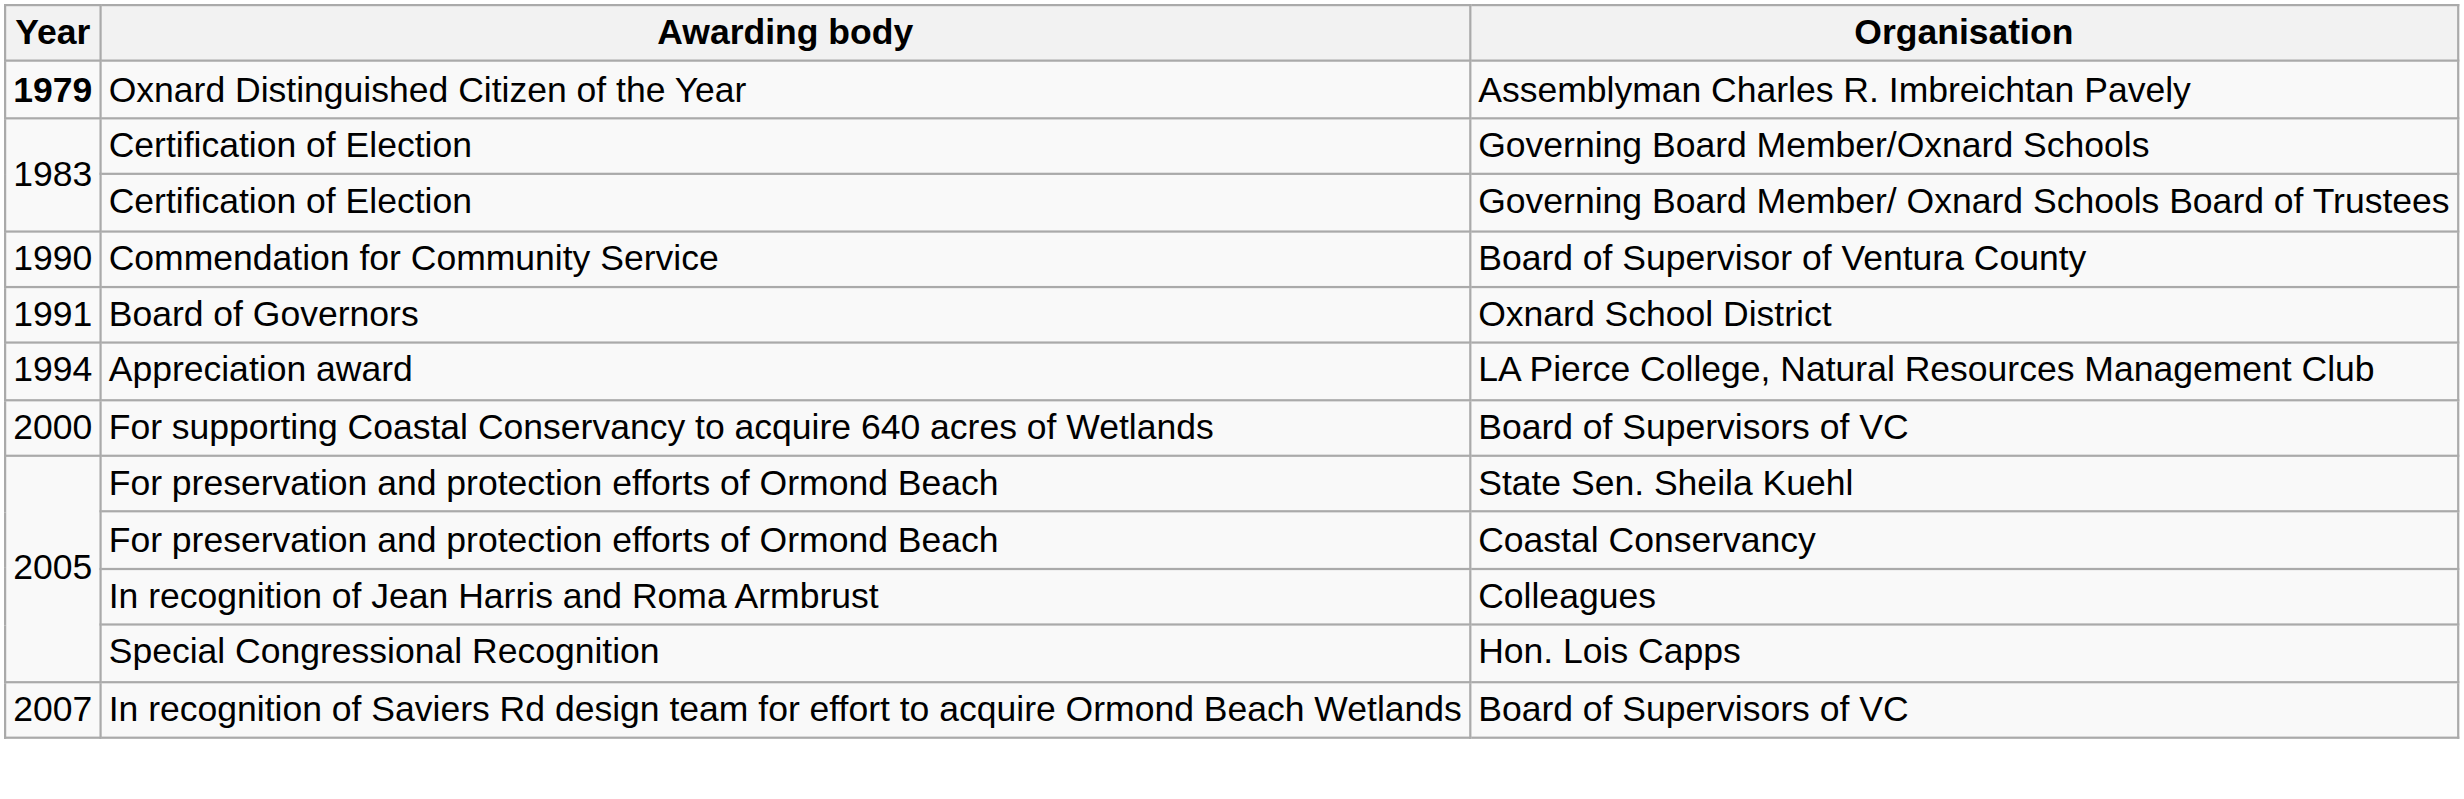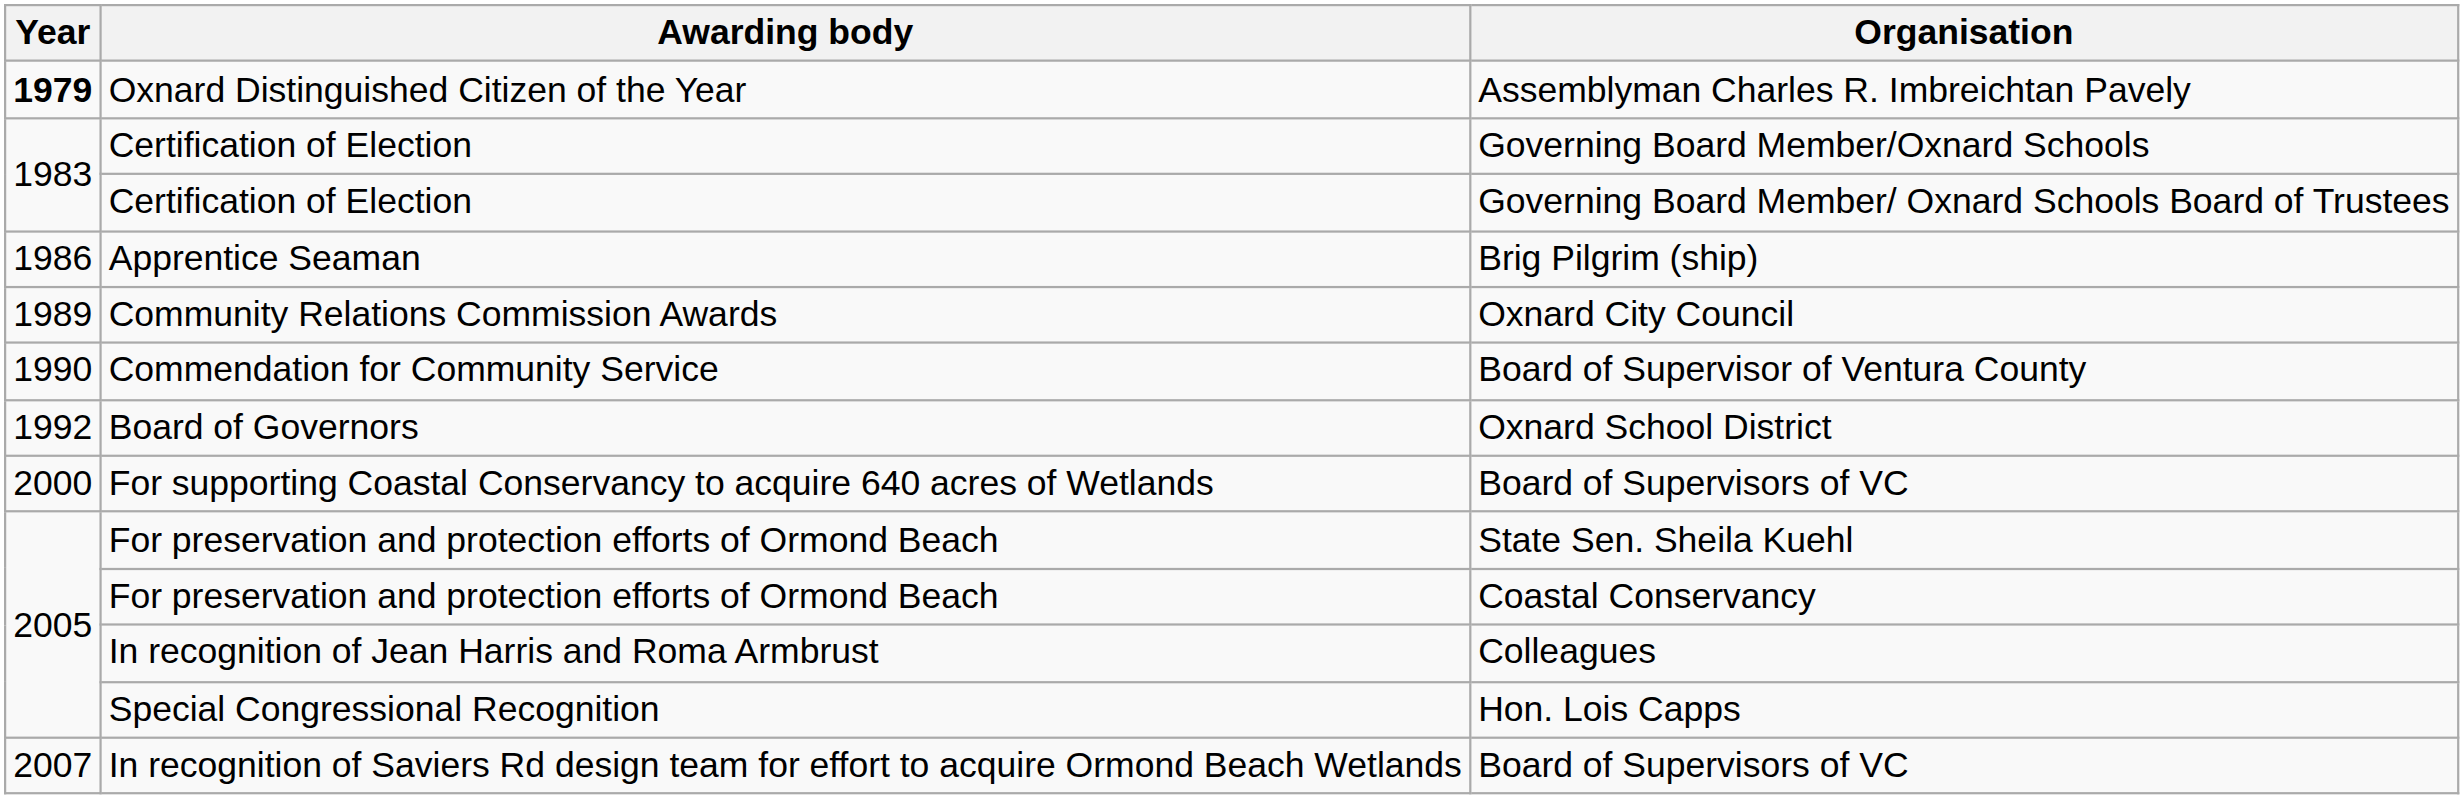 <table class="wikitable sortable">
 <tr>
 <th>Year</th>
 <th>Awarding body</th>
 <th>Organisation</th>
 </tr>
 <tr>
 <td><strong>1979</strong></td>
 <td>Oxnard Distinguished Citizen of the Year</td>
 <td>Assemblyman Charles R. Imbreichtan Pavely</td>
 </tr>
 <tr>
 <td rowspan="2">1983</td>
 <td>Certification of Election</td>
 <td>Governing Board Member/Oxnard Schools</td>
 </tr>
 <tr>
 <td>Certification of Election</td>
 <td>Governing Board Member/ Oxnard Schools Board of Trustees</td>
 </tr>
 <tr>
+<td>1986</td>
+<td>Apprentice Seaman</td>
+<td>Brig Pilgrim (ship)</td>
+</tr>
+<tr>
+<td>1989</td>
+<td>Community Relations Commission Awards</td>
+<td>Oxnard City Council</td>
+</tr>
+<tr>
 <td>1990</td>
 <td>Commendation for Community Service</td>
 <td>Board of Supervisor of Ventura County</td>
 </tr>
 <tr>
-<td>1991</td>
+<td>1992</td>
 <td>Board of Governors</td>
 <td>Oxnard School District</td>
-</tr>
-<tr>
-<td>1994</td>
-<td>Appreciation award</td>
-<td>LA Pierce College, Natural Resources Management Club</td>
 </tr>
 <tr>
 <td>2000</td>
 <td>For supporting Coastal Conservancy to acquire 640 acres of Wetlands</td>
 <td>Board of Supervisors of VC</td>
 </tr>
 <tr>
 <td rowspan="4">2005</td>
 <td>For preservation and protection efforts of Ormond Beach</td>
 <td>State Sen. Sheila Kuehl</td>
 </tr>
 <tr>
 <td>For preservation and protection efforts of Ormond Beach</td>
 <td>Coastal Conservancy</td>
 </tr>
 <tr>
 <td>In recognition of Jean Harris and Roma Armbrust</td>
 <td>Colleagues</td>
 </tr>
 <tr>
 <td>Special Congressional Recognition</td>
 <td>Hon. Lois Capps</td>
 </tr>
 <tr>
 <td>2007</td>
 <td>In recognition of Saviers Rd design team for effort to acquire Ormond Beach Wetlands</td>
 <td>Board of Supervisors of VC</td>
 </tr>
 </table>
